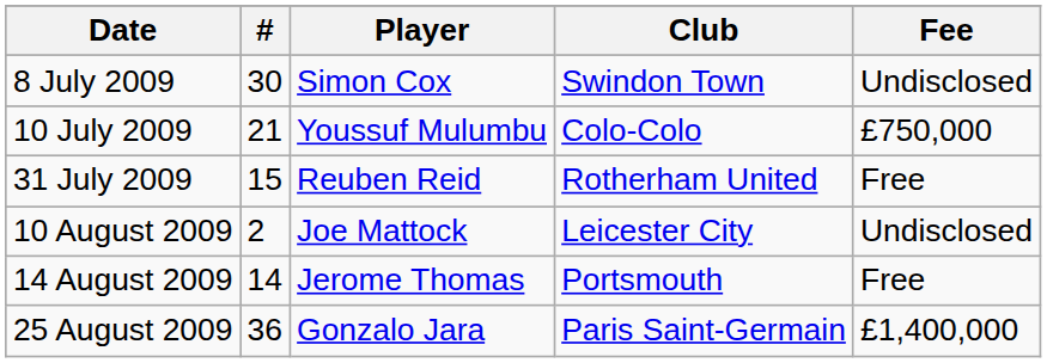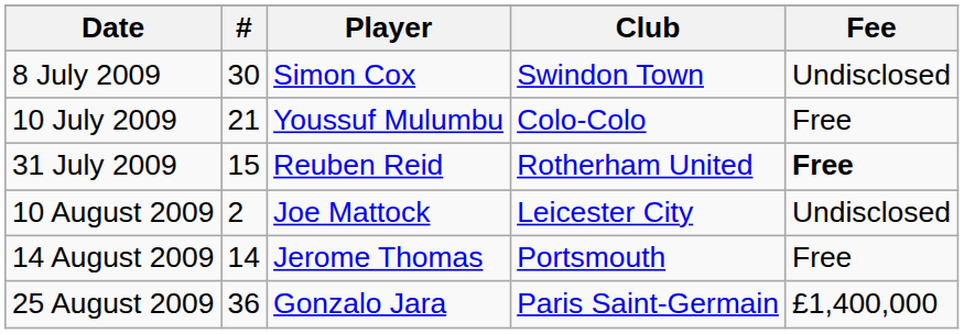 <table class="wikitable" style="text-align: left">
 <tr>
 </tr>
 <tr>
 <th>Date</th>
 <th>#</th>
 <th>Player</th>
 <th>Club</th>
 <th>Fee</th>
 </tr>
 <tr>
 <td>8 July 2009</td>
 <td>30</td>
 <td> <a href='#'>Simon Cox</a></td>
 <td> <a href='#'>Swindon Town</a></td>
 <td>Undisclosed</td>
 </tr>
 <tr>
 <td>10 July 2009</td>
 <td>21</td>
 <td> <a href='#'>Youssuf Mulumbu</a></td>
 <td> <a href='#'>Colo-Colo</a></td>
-<td>£750,000</td>
+<td>Free</td>
 </tr>
 <tr>
 <td>31 July 2009</td>
 <td>15</td>
 <td> <a href='#'>Reuben Reid</a></td>
 <td> <a href='#'>Rotherham United</a></td>
-<td>Free</td>
+<td><strong>Free</strong></td>
 </tr>
 <tr>
 <td>10 August 2009</td>
 <td>2</td>
 <td> <a href='#'>Joe Mattock</a></td>
 <td> <a href='#'>Leicester City</a></td>
 <td>Undisclosed</td>
 </tr>
 <tr>
 <td>14 August 2009</td>
 <td>14</td>
 <td> <a href='#'>Jerome Thomas</a></td>
 <td> <a href='#'>Portsmouth</a></td>
 <td>Free</td>
 </tr>
 <tr>
 <td>25 August 2009</td>
 <td>36</td>
 <td> <a href='#'>Gonzalo Jara</a></td>
 <td> <a href='#'>Paris Saint-Germain</a></td>
 <td>£1,400,000</td>
 </tr>
 </table>
